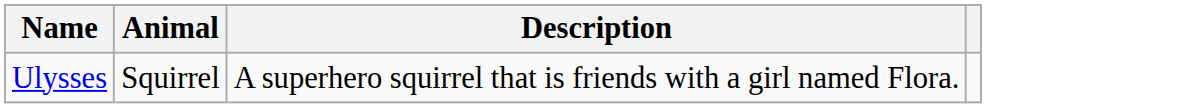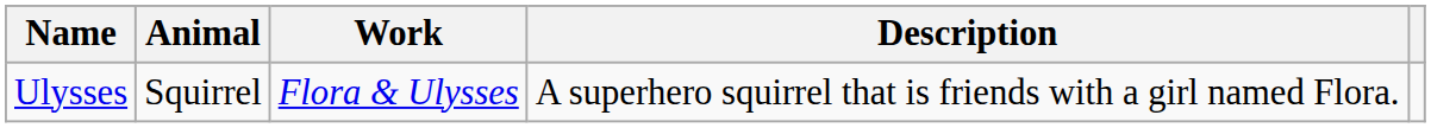 <table class="wikitable sortable">
 <tr>
 <th>Name</th>
 <th>Animal</th>
+<th>Work</th>
 <th>Description</th>
 <th></th>
 </tr>
 <tr>
 <td><a href='#'>Ulysses</a></td>
 <td>Squirrel</td>
+<td><em><a href='#'>Flora & Ulysses</a></em></td>
 <td>A superhero squirrel that is friends with a girl named Flora.</td>
 <td></td>
 </tr>
 </table>
